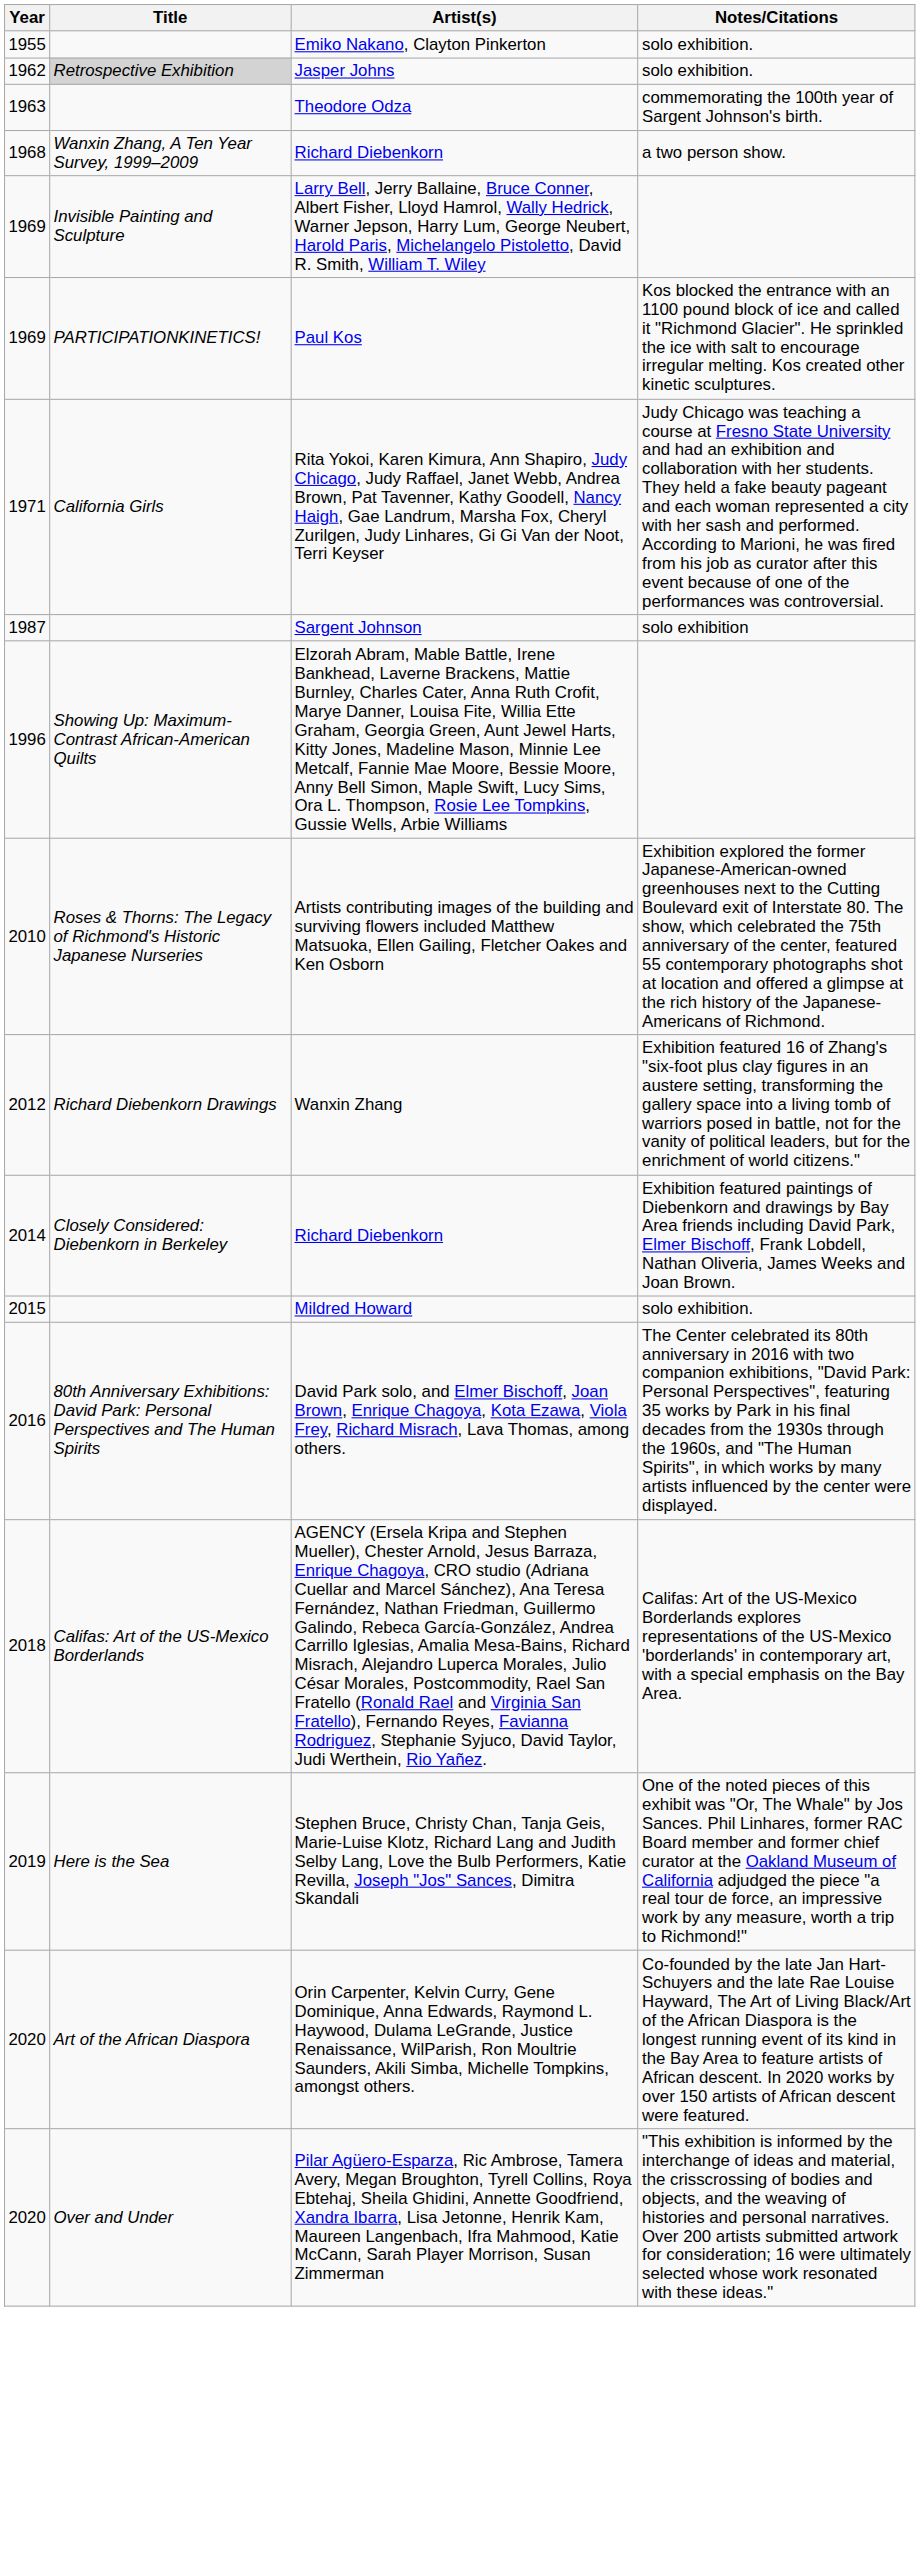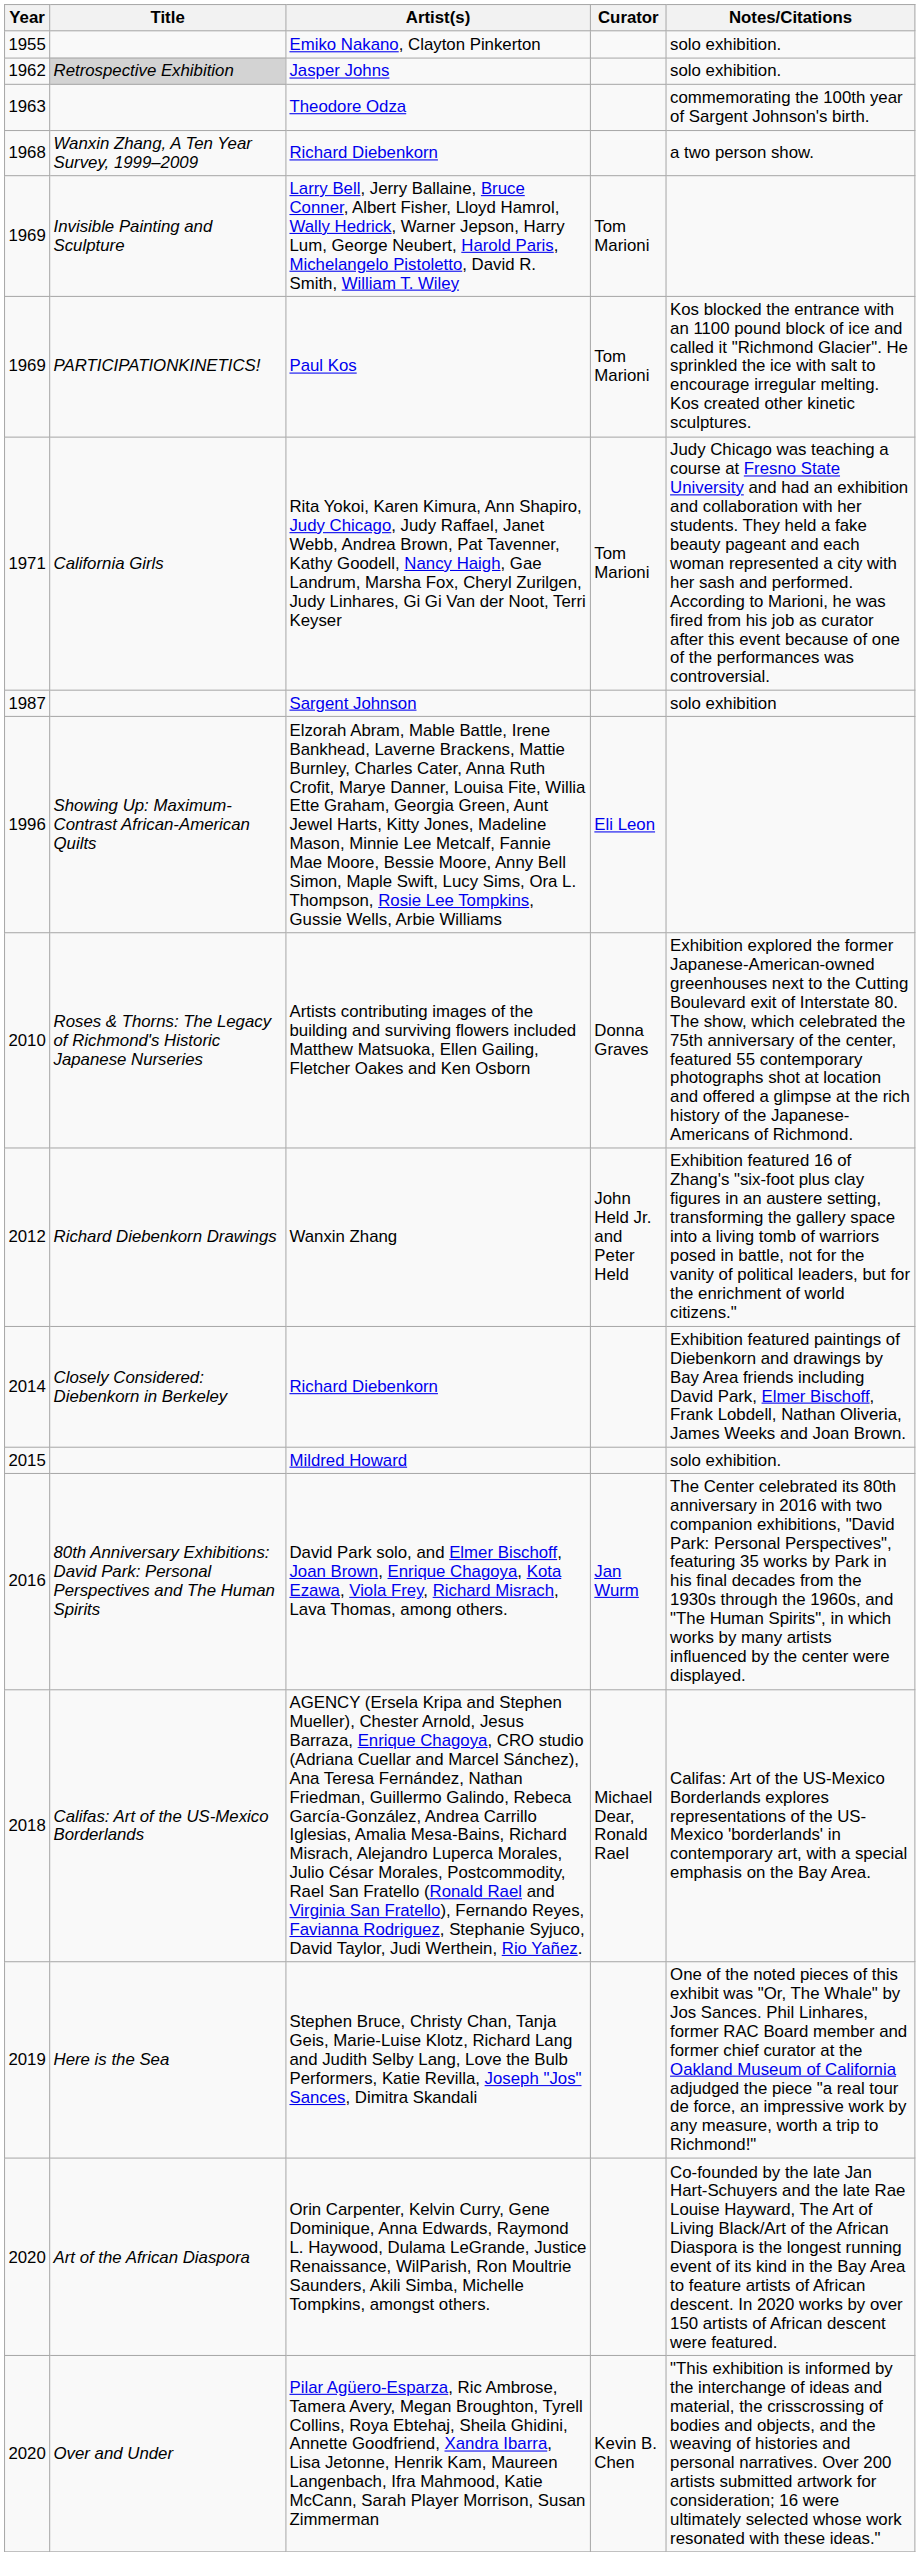 <table class="wikitable sortable" border="1">
 <tr>
 <th>Year</th>
 <th>Title</th>
 <th>Artist(s)</th>
+<th>Curator</th>
 <th>Notes/Citations</th>
 </tr>
 <tr>
 <td>1955</td>
 <td></td>
 <td><a href='#'>Emiko Nakano</a>, Clayton Pinkerton</td>
+<td></td>
 <td>solo exhibition.</td>
 </tr>
 <tr>
 <td>1962</td>
 <td style="background: lightgrey;"><em>Retrospective Exhibition</em></td>
 <td><a href='#'>Jasper Johns</a></td>
+<td></td>
 <td>solo exhibition.</td>
 </tr>
 <tr>
 <td>1963</td>
 <td></td>
 <td><a href='#'>Theodore Odza</a></td>
+<td></td>
 <td>commemorating the 100th year of Sargent Johnson's birth.</td>
 </tr>
 <tr>
 <td>1968</td>
 <td><em>Wanxin Zhang, A Ten Year Survey, 1999–2009</em></td>
 <td><a href='#'>Richard Diebenkorn</a></td>
+<td></td>
 <td>a two person show.</td>
 </tr>
 <tr>
 <td>1969</td>
 <td><em>Invisible Painting and Sculpture</em></td>
 <td><a href='#'>Larry Bell</a>, Jerry Ballaine, <a href='#'>Bruce Conner</a>, Albert Fisher, Lloyd Hamrol, <a href='#'>Wally Hedrick</a>, Warner Jepson, Harry Lum, George Neubert, <a href='#'>Harold Paris</a>, <a href='#'>Michelangelo Pistoletto</a>, David R. Smith, <a href='#'>William T. Wiley</a></td>
+<td>Tom Marioni</td>
 <td></td>
 </tr>
 <tr>
 <td>1969</td>
 <td><em>PARTICIPATIONKINETICS!</em></td>
 <td><a href='#'>Paul Kos</a></td>
+<td>Tom Marioni</td>
 <td>Kos blocked the entrance with an 1100 pound block of ice and called it "Richmond Glacier". He sprinkled the ice with salt to encourage irregular melting. Kos created other kinetic sculptures.</td>
 </tr>
 <tr>
 <td>1971</td>
 <td><em>California Girls</em></td>
 <td>Rita Yokoi, Karen Kimura, Ann Shapiro, <a href='#'>Judy Chicago</a>, Judy Raffael, Janet Webb, Andrea Brown, Pat Tavenner, Kathy Goodell, <a href='#'>Nancy Haigh</a>, Gae Landrum, Marsha Fox, Cheryl Zurilgen, Judy Linhares, Gi Gi Van der Noot, Terri Keyser</td>
+<td>Tom Marioni</td>
 <td>Judy Chicago was teaching a course at <a href='#'>Fresno State University</a> and had an exhibition and collaboration with her students. They held a fake beauty pageant and each woman represented a city with her sash and performed. According to Marioni, he was fired from his job as curator after this event because of one of the performances was controversial.</td>
 </tr>
 <tr>
 <td>1987</td>
 <td></td>
 <td><a href='#'>Sargent Johnson</a></td>
+<td></td>
 <td>solo exhibition</td>
 </tr>
 <tr>
 <td>1996</td>
 <td><em>Showing Up: Maximum-Contrast African-American Quilts</em></td>
 <td>Elzorah Abram, Mable Battle, Irene Bankhead, Laverne Brackens, Mattie Burnley, Charles Cater, Anna Ruth Crofit, Marye Danner,  Louisa Fite, Willia Ette Graham, Georgia Green, Aunt Jewel Harts, Kitty Jones, Madeline Mason, Minnie Lee Metcalf, Fannie Mae Moore, Bessie Moore, Anny Bell Simon, Maple Swift, Lucy Sims, Ora L. Thompson, <a href='#'>Rosie Lee Tompkins</a>, Gussie Wells, Arbie Williams</td>
+<td><a href='#'>Eli Leon</a></td>
 <td></td>
 </tr>
 <tr>
 <td>2010</td>
 <td><em>Roses & Thorns: The Legacy of Richmond's Historic Japanese Nurseries</em></td>
 <td>Artists contributing images of the building and surviving flowers included Matthew Matsuoka, Ellen Gailing, Fletcher Oakes and Ken Osborn</td>
+<td>Donna Graves</td>
 <td>Exhibition explored the former Japanese-American-owned greenhouses next to the Cutting Boulevard exit of Interstate 80. The show, which celebrated the 75th anniversary of the center, featured 55 contemporary photographs shot at location and offered a glimpse at the rich history of the Japanese-Americans of Richmond.</td>
 </tr>
 <tr>
 <td>2012</td>
 <td><em>Richard Diebenkorn Drawings</em></td>
 <td>Wanxin Zhang</td>
+<td>John Held Jr. and Peter Held</td>
 <td>Exhibition featured 16 of Zhang's "six-foot plus clay figures in an austere setting, transforming the gallery space into a living tomb of warriors posed in battle, not for the vanity of political leaders, but for the enrichment of world citizens."</td>
 </tr>
 <tr>
 <td>2014</td>
 <td><em>Closely Considered: Diebenkorn in Berkeley</em></td>
 <td><a href='#'>Richard Diebenkorn</a></td>
+<td></td>
 <td>Exhibition featured paintings of Diebenkorn and drawings by Bay Area friends including David Park, <a href='#'>Elmer Bischoff</a>, Frank Lobdell, Nathan Oliveria, James Weeks and Joan Brown.</td>
 </tr>
 <tr>
 <td>2015</td>
 <td></td>
 <td><a href='#'>Mildred Howard</a></td>
+<td></td>
 <td>solo exhibition.</td>
 </tr>
 <tr>
 <td>2016</td>
 <td><em>80th Anniversary Exhibitions: David Park: Personal Perspectives and The Human Spirits</em></td>
 <td>David Park solo, and <a href='#'>Elmer Bischoff</a>, <a href='#'>Joan Brown</a>, <a href='#'>Enrique Chagoya</a>, <a href='#'>Kota Ezawa</a>, <a href='#'>Viola Frey</a>, <a href='#'>Richard Misrach</a>, Lava Thomas, among others.</td>
+<td><a href='#'>Jan Wurm</a></td>
 <td>The Center celebrated its 80th anniversary in 2016 with two companion exhibitions, "David Park: Personal Perspectives", featuring 35 works by Park in his final decades from the 1930s through the 1960s, and "The Human Spirits", in which works by many artists influenced by the center were displayed.</td>
 </tr>
 <tr>
 <td>2018</td>
 <td><em>Califas: Art of the US-Mexico Borderlands</em></td>
 <td>AGENCY (Ersela Kripa and Stephen Mueller), Chester Arnold, Jesus Barraza, <a href='#'>Enrique Chagoya</a>, CRO studio (Adriana Cuellar and Marcel Sánchez), Ana Teresa Fernández, Nathan Friedman, Guillermo Galindo, Rebeca García-González, Andrea Carrillo Iglesias, Amalia Mesa-Bains, Richard Misrach, Alejandro Luperca Morales, Julio César Morales, Postcommodity, Rael San Fratello (<a href='#'>Ronald Rael</a> and <a href='#'>Virginia San Fratello</a>), Fernando Reyes, <a href='#'>Favianna Rodriguez</a>, Stephanie Syjuco, David Taylor, Judi Werthein, <a href='#'>Rio Yañez</a>.</td>
+<td>Michael Dear, Ronald Rael</td>
 <td>Califas: Art of the US-Mexico Borderlands explores representations of the US-Mexico 'borderlands' in contemporary art, with a special emphasis on the Bay Area.</td>
 </tr>
 <tr Exhibition Catalog>
 <td>2019</td>
 <td><em>Here is the Sea</em></td>
 <td>Stephen Bruce, Christy Chan, Tanja Geis, Marie-Luise Klotz, Richard Lang and Judith Selby Lang, Love the Bulb Performers, Katie Revilla, <a href='#'>Joseph "Jos" Sances</a>, Dimitra Skandali</td>
+<td></td>
 <td>One of the noted pieces of this exhibit was "Or, The Whale" by Jos Sances. Phil Linhares, former RAC Board member and former chief curator at the <a href='#'>Oakland Museum of California</a> adjudged the piece "a real tour de force, an impressive work by any measure, worth a trip to Richmond!"</td>
 </tr>
 <tr>
 <td>2020</td>
 <td><em>Art of the African Diaspora</em></td>
 <td>Orin Carpenter, Kelvin Curry, Gene Dominique, Anna Edwards, Raymond L. Haywood, Dulama LeGrande, Justice Renaissance, WilParish, Ron Moultrie Saunders, Akili Simba, Michelle Tompkins, amongst others.</td>
+<td></td>
 <td>Co-founded by the late Jan Hart-Schuyers and the late Rae Louise Hayward, The Art of Living Black/Art of the African Diaspora is the longest running event of its kind in the Bay Area to feature artists of African descent. In 2020 works by over 150 artists of African descent were featured.</td>
 </tr>
 <tr>
 <td>2020</td>
 <td><em>Over and Under</em></td>
 <td><a href='#'>Pilar Agüero-Esparza</a>, Ric Ambrose, Tamera Avery, Megan Broughton, Tyrell Collins, Roya Ebtehaj, Sheila Ghidini, Annette Goodfriend, <a href='#'>Xandra Ibarra</a>, Lisa Jetonne, Henrik Kam, Maureen Langenbach, Ifra Mahmood, Katie McCann, Sarah Player Morrison, Susan Zimmerman</td>
+<td>Kevin B. Chen</td>
 <td>"This exhibition is informed by the interchange of ideas and material, the crisscrossing of bodies and objects, and the weaving of histories and personal narratives. Over 200 artists submitted artwork for consideration; 16 were ultimately selected whose work resonated with these ideas."</td>
 </tr>
 </table>
